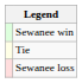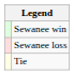 <table class="wikitable" style="font-size:90%">
 <tr>
 <th colspan="2">Legend</th>
 </tr>
 <tr>
 <td bgcolor="#DDFFDD"> </td>
 <td>Sewanee win</td>
 </tr>
 <tr>
+<td bgcolor="#FFDDDD"> </td>
+<td>Sewanee loss</td>
+</tr>
+<tr>
 <td bgcolor="#FFFFE6"> </td>
 <td>Tie</td>
 </tr>
-<tr>
-<td bgcolor="#FFDDDD"> </td>
-<td>Sewanee loss</td>
-</tr>
 </table>
